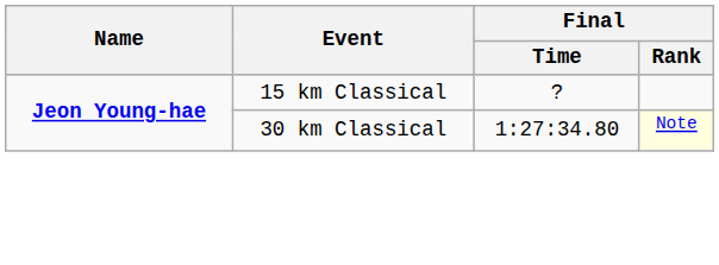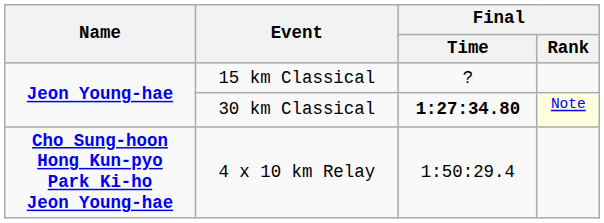 <table class="wikitable" style="font-size:90%; text-align:center; width:400px">
 <tr>
 <th rowspan=2>Name</th>
 <th rowspan=2>Event</th>
 <th colspan=2>Final</th>
 </tr>
 <tr>
 <th>Time</th>
 <th>Rank</th>
 </tr>
 <tr>
 <td rowspan=2><strong><a href='#'>Jeon Young-hae</a></strong></td>
 <td>15 km Classical</td>
 <td>?</td>
 <td></td>
 </tr>
 <tr>
 <td>30 km Classical</td>
-<td>1:27:34.80</td>
+<td><strong>1:27:34.80</strong></td>
 <td style="background: lightyellow;"><sup><a href='#'>Note</a></sup></td>
 </tr>
+<tr>
+<td><strong><a href='#'>Cho Sung-hoon</a> <br> <a href='#'>Hong Kun-pyo</a> <br> <a href='#'>Park Ki-ho</a> <br> <a href='#'>Jeon Young-hae</a></strong></td>
+<td>4 x 10 km Relay</td>
+<td>1:50:29.4</td>
+<td></td>
+</tr>
 </table>
